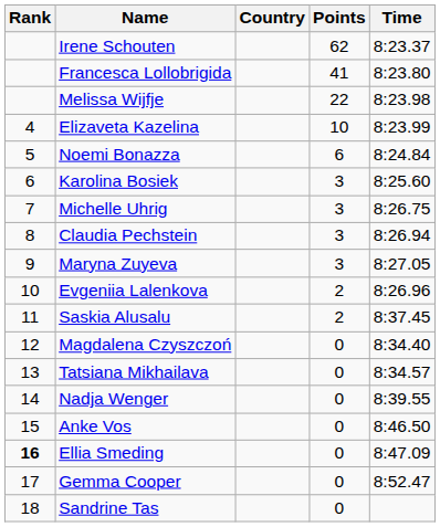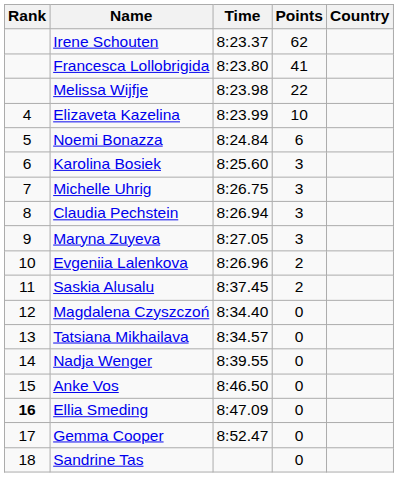 <table class="wikitable sortable" style="text-align:center">
 <tr>
 <th>Rank</th>
 <th>Name</th>
+<th>Time</th>
+<th>Points</th>
 <th>Country</th>
-<th>Points</th>
-<th>Time</th>
 </tr>
 <tr>
 <td></td>
 <td align=left><a href='#'>Irene Schouten</a></td>
+<td>8:23.37</td>
+<td>62</td>
 <td align=left></td>
-<td>62</td>
-<td>8:23.37</td>
 </tr>
 <tr>
 <td></td>
 <td align=left><a href='#'>Francesca Lollobrigida</a></td>
+<td>8:23.80</td>
+<td>41</td>
 <td align=left></td>
-<td>41</td>
-<td>8:23.80</td>
 </tr>
 <tr>
 <td></td>
 <td align=left><a href='#'>Melissa Wijfje</a></td>
+<td>8:23.98</td>
+<td>22</td>
 <td align=left></td>
-<td>22</td>
-<td>8:23.98</td>
 </tr>
 <tr>
 <td>4</td>
 <td align=left><a href='#'>Elizaveta Kazelina</a></td>
+<td>8:23.99</td>
+<td>10</td>
 <td align=left></td>
-<td>10</td>
-<td>8:23.99</td>
 </tr>
 <tr>
 <td>5</td>
 <td align=left><a href='#'>Noemi Bonazza</a></td>
+<td>8:24.84</td>
+<td>6</td>
 <td align=left></td>
-<td>6</td>
-<td>8:24.84</td>
 </tr>
 <tr>
 <td>6</td>
 <td align=left><a href='#'>Karolina Bosiek</a></td>
+<td>8:25.60</td>
+<td>3</td>
 <td align=left></td>
-<td>3</td>
-<td>8:25.60</td>
 </tr>
 <tr>
 <td>7</td>
 <td align=left><a href='#'>Michelle Uhrig</a></td>
+<td>8:26.75</td>
+<td>3</td>
 <td align=left></td>
-<td>3</td>
-<td>8:26.75</td>
 </tr>
 <tr>
 <td>8</td>
 <td align=left><a href='#'>Claudia Pechstein</a></td>
+<td>8:26.94</td>
+<td>3</td>
 <td align=left></td>
-<td>3</td>
-<td>8:26.94</td>
 </tr>
 <tr>
 <td>9</td>
 <td align=left><a href='#'>Maryna Zuyeva</a></td>
+<td>8:27.05</td>
+<td>3</td>
 <td align=left></td>
-<td>3</td>
-<td>8:27.05</td>
 </tr>
 <tr>
 <td>10</td>
 <td align=left><a href='#'>Evgeniia Lalenkova</a></td>
+<td>8:26.96</td>
+<td>2</td>
 <td align=left></td>
-<td>2</td>
-<td>8:26.96</td>
 </tr>
 <tr>
 <td>11</td>
 <td align=left><a href='#'>Saskia Alusalu</a></td>
+<td>8:37.45</td>
+<td>2</td>
 <td align=left></td>
-<td>2</td>
-<td>8:37.45</td>
 </tr>
 <tr>
 <td>12</td>
 <td align=left><a href='#'>Magdalena Czyszczoń</a></td>
+<td>8:34.40</td>
+<td>0</td>
 <td align=left></td>
-<td>0</td>
-<td>8:34.40</td>
 </tr>
 <tr>
 <td>13</td>
 <td align=left><a href='#'>Tatsiana Mikhailava</a></td>
+<td>8:34.57</td>
+<td>0</td>
 <td align=left></td>
-<td>0</td>
-<td>8:34.57</td>
 </tr>
 <tr>
 <td>14</td>
 <td align=left><a href='#'>Nadja Wenger</a></td>
+<td>8:39.55</td>
+<td>0</td>
 <td align=left></td>
-<td>0</td>
-<td>8:39.55</td>
 </tr>
 <tr>
 <td>15</td>
 <td align=left><a href='#'>Anke Vos</a></td>
+<td>8:46.50</td>
+<td>0</td>
 <td align=left></td>
-<td>0</td>
-<td>8:46.50</td>
 </tr>
 <tr>
 <td><strong>16</strong></td>
 <td align=left><a href='#'>Ellia Smeding</a></td>
+<td>8:47.09</td>
+<td>0</td>
 <td align=left></td>
-<td>0</td>
-<td>8:47.09</td>
 </tr>
 <tr>
 <td>17</td>
 <td align=left><a href='#'>Gemma Cooper</a></td>
+<td>8:52.47</td>
+<td>0</td>
 <td align=left></td>
-<td>0</td>
-<td>8:52.47</td>
 </tr>
 <tr>
 <td>18</td>
 <td align=left><a href='#'>Sandrine Tas</a></td>
+<td></td>
+<td>0</td>
 <td align=left></td>
-<td>0</td>
-<td></td>
 </tr>
 </table>
